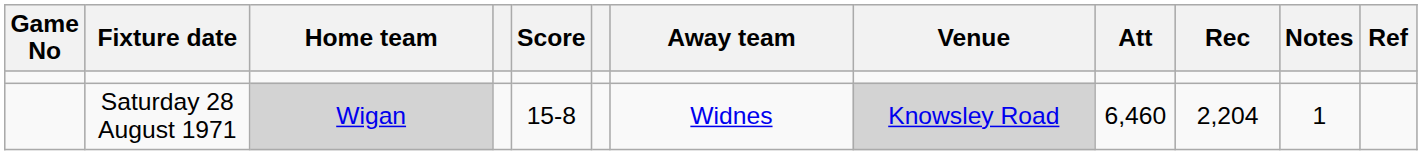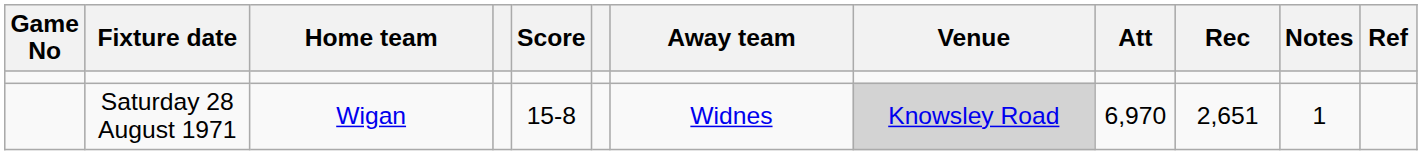 <table class="wikitable" style="text-align:center;">
 <tr>
 <th width=20 abbr="No">Game No</th>
 <th width=100 abbr="Date">Fixture date</th>
 <th width=150 abbr="Home team">Home team</th>
 <th width=5 abbr="space"></th>
 <th width=20 abbr="Score">Score</th>
 <th width=5 abbr="space"></th>
 <th width=150 abbr="Away team">Away team</th>
 <th width=150 abbr="Venue">Venue</th>
 <th width=45 abbr="Att">Att</th>
 <th width=60 abbr="Rec">Rec</th>
 <th width=20 abbr="Notes">Notes</th>
 <th width=30 abbr="Ref">Ref</th>
 </tr>
 <tr>
 <td></td>
 <td></td>
 <td></td>
 <td></td>
 <td></td>
 <td></td>
 <td></td>
 <td></td>
 <td></td>
 <td></td>
 <td></td>
 </tr>
 <tr>
 <td></td>
 <td>Saturday 28 August 1971</td>
-<td style="background: lightgrey;"><a href='#'>Wigan</a></td>
+<td><a href='#'>Wigan</a></td>
 <td></td>
 <td>15-8</td>
 <td></td>
 <td><a href='#'>Widnes</a></td>
 <td style="background: lightgrey;"><a href='#'>Knowsley Road</a></td>
-<td>6,460</td>
-<td>2,204</td>
+<td>6,970</td>
+<td>2,651</td>
 <td>1</td>
 <td></td>
 </tr>
 </table>
